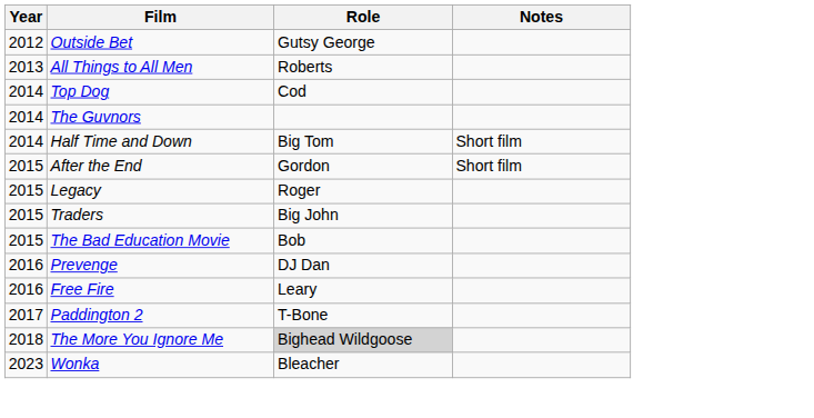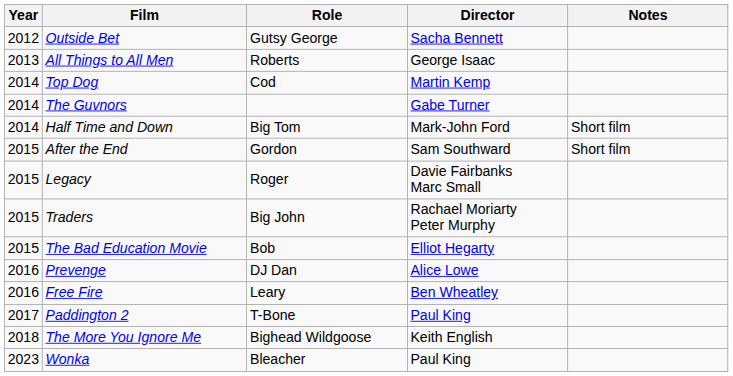 <table class="wikitable">
 <tr>
 <th width="33">Year</th>
 <th width="225">Film</th>
 <th width="175">Role</th>
+<th width="175">Director</th>
 <th width="175">Notes</th>
 </tr>
 <tr>
 <td>2012</td>
 <td><em><a href='#'>Outside Bet</a></em></td>
 <td>Gutsy George</td>
+<td><a href='#'>Sacha Bennett</a></td>
 <td></td>
 </tr>
 <tr>
 <td>2013</td>
 <td><em><a href='#'>All Things to All Men</a></em></td>
 <td>Roberts</td>
+<td>George Isaac</td>
 <td></td>
 </tr>
 <tr>
 <td>2014</td>
 <td><em><a href='#'>Top Dog</a></em></td>
 <td>Cod</td>
+<td><a href='#'>Martin Kemp</a></td>
 <td></td>
 </tr>
 <tr>
 <td>2014</td>
 <td><em><a href='#'>The Guvnors</a></em></td>
 <td></td>
+<td><a href='#'>Gabe Turner</a></td>
 <td></td>
 </tr>
 <tr>
 <td>2014</td>
 <td><em>Half Time and Down</em></td>
 <td>Big Tom</td>
+<td>Mark-John Ford</td>
 <td>Short film</td>
 </tr>
 <tr>
 <td>2015</td>
 <td><em>After the End</em></td>
 <td>Gordon</td>
+<td>Sam Southward</td>
 <td>Short film</td>
 </tr>
 <tr>
 <td>2015</td>
 <td><em>Legacy</em></td>
 <td>Roger</td>
+<td>Davie Fairbanks<br>Marc Small</td>
 <td></td>
 </tr>
 <tr>
 <td>2015</td>
 <td><em>Traders</em></td>
 <td>Big John</td>
+<td>Rachael Moriarty<br>Peter Murphy</td>
 <td></td>
 </tr>
 <tr>
 <td>2015</td>
 <td><em><a href='#'>The Bad Education Movie</a></em></td>
 <td>Bob</td>
+<td><a href='#'>Elliot Hegarty</a></td>
 <td></td>
 </tr>
 <tr>
 <td>2016</td>
 <td><em><a href='#'>Prevenge</a></em></td>
 <td>DJ Dan</td>
+<td><a href='#'>Alice Lowe</a></td>
 <td></td>
 </tr>
 <tr>
 <td>2016</td>
 <td><em><a href='#'>Free Fire</a></em></td>
 <td>Leary</td>
+<td><a href='#'>Ben Wheatley</a></td>
 <td></td>
 </tr>
 <tr>
 <td>2017</td>
 <td><em><a href='#'>Paddington 2</a></em></td>
 <td>T-Bone</td>
+<td><a href='#'>Paul King</a></td>
 <td></td>
 </tr>
 <tr>
 <td>2018</td>
 <td><em><a href='#'>The More You Ignore Me</a></em></td>
-<td style="background: lightgrey;">Bighead Wildgoose</td>
+<td>Bighead Wildgoose</td>
+<td>Keith English</td>
 <td></td>
 </tr>
 <tr>
 <td>2023</td>
 <td><em><a href='#'>Wonka</a></em></td>
 <td>Bleacher</td>
+<td>Paul King</td>
 <td></td>
 </tr>
 </table>
